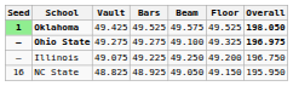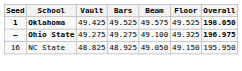 <table class="wikitable" style="white-space:nowrap; font-size:95%; text-align:center">
 <tr>
 <th>Seed</th>
 <th>School</th>
 <th>Vault</th>
 <th>Bars</th>
 <th>Beam</th>
 <th>Floor</th>
 <th>Overall</th>
 </tr>
 <tr>
-<td style="background: lightgreen;"><strong>1</strong></td>
+<td><strong>1</strong></td>
 <td align=left><strong>Oklahoma</strong></td>
 <td>49.425</td>
 <td>49.525</td>
 <td>49.575</td>
 <td>49.525</td>
 <td><strong>198.050</strong></td>
 </tr>
 <tr>
 <td><strong>–</strong></td>
 <td align=left><strong>Ohio State</strong></td>
 <td>49.275</td>
 <td>49.275</td>
 <td>49.100</td>
 <td>49.325</td>
 <td><strong>196.975</strong></td>
 </tr>
 <tr>
-<td>–</td>
-<td align=left>Illinois</td>
-<td>49.075</td>
-<td>49.225</td>
-<td>49.250</td>
-<td>49.200</td>
-<td>196.750</td>
-</tr>
-<tr>
 <td>16</td>
 <td align=left>NC State</td>
 <td>48.825</td>
 <td>48.925</td>
 <td>49.050</td>
 <td>49.150</td>
 <td>195.950</td>
 </tr>
 </table>
